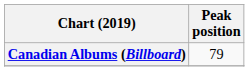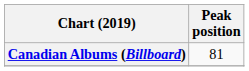 <table class="wikitable plainrowheaders" style="text-align:center">
 <tr>
 <th scope="col">Chart (2019)</th>
 <th scope="col">Peak<br>position</th>
 </tr>
 <tr>
 <th scope="row"><a href='#'>Canadian Albums</a> (<em><a href='#'>Billboard</a></em>)</th>
-<td>79</td>
+<td>81</td>
 </tr>
 <tr>
 </tr>
 <tr>
 </tr>
 </table>
